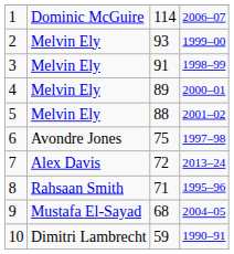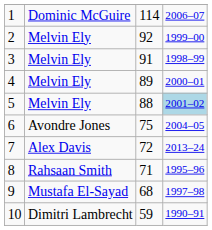 <table class="wikitable">
 <tr>
 </tr>
 <tr>
 <td>1</td>
 <td><a href='#'>Dominic McGuire</a></td>
 <td>114</td>
 <td style="font-size:80%;"><a href='#'>2006–07</a></td>
 </tr>
 <tr>
 <td>2</td>
 <td><a href='#'>Melvin Ely</a></td>
-<td>93</td>
+<td>92</td>
 <td style="font-size:80%;"><a href='#'>1999–00</a></td>
 </tr>
 <tr>
 <td>3</td>
 <td><a href='#'>Melvin Ely</a></td>
 <td>91</td>
 <td style="font-size:80%;"><a href='#'>1998–99</a></td>
 </tr>
 <tr>
 <td>4</td>
 <td><a href='#'>Melvin Ely</a></td>
 <td>89</td>
 <td style="font-size:80%;"><a href='#'>2000–01</a></td>
 </tr>
 <tr>
 <td>5</td>
 <td><a href='#'>Melvin Ely</a></td>
 <td>88</td>
-<td style="font-size:80%;"><a href='#'>2001–02</a></td>
+<td style="background: lightblue; font-size:80%;"><a href='#'>2001–02</a></td>
 </tr>
 <tr>
 <td>6</td>
 <td>Avondre Jones</td>
 <td>75</td>
-<td style="font-size:80%;"><a href='#'>1997–98</a></td>
+<td style="font-size:80%;"><a href='#'>2004–05</a></td>
 </tr>
 <tr>
 <td>7</td>
 <td><a href='#'>Alex Davis</a></td>
 <td>72</td>
 <td style="font-size:80%;"><a href='#'>2013–24</a></td>
 </tr>
 <tr>
 <td>8</td>
 <td><a href='#'>Rahsaan Smith</a></td>
 <td>71</td>
 <td style="font-size:80%;"><a href='#'>1995–96</a></td>
 </tr>
 <tr>
 <td>9</td>
 <td><a href='#'>Mustafa El-Sayad</a></td>
 <td>68</td>
-<td style="font-size:80%;"><a href='#'>2004–05</a></td>
+<td style="font-size:80%;"><a href='#'>1997–98</a></td>
 </tr>
 <tr>
 <td>10</td>
 <td>Dimitri Lambrecht</td>
 <td>59</td>
 <td style="font-size:80%;"><a href='#'>1990–91</a></td>
 </tr>
 </table>
